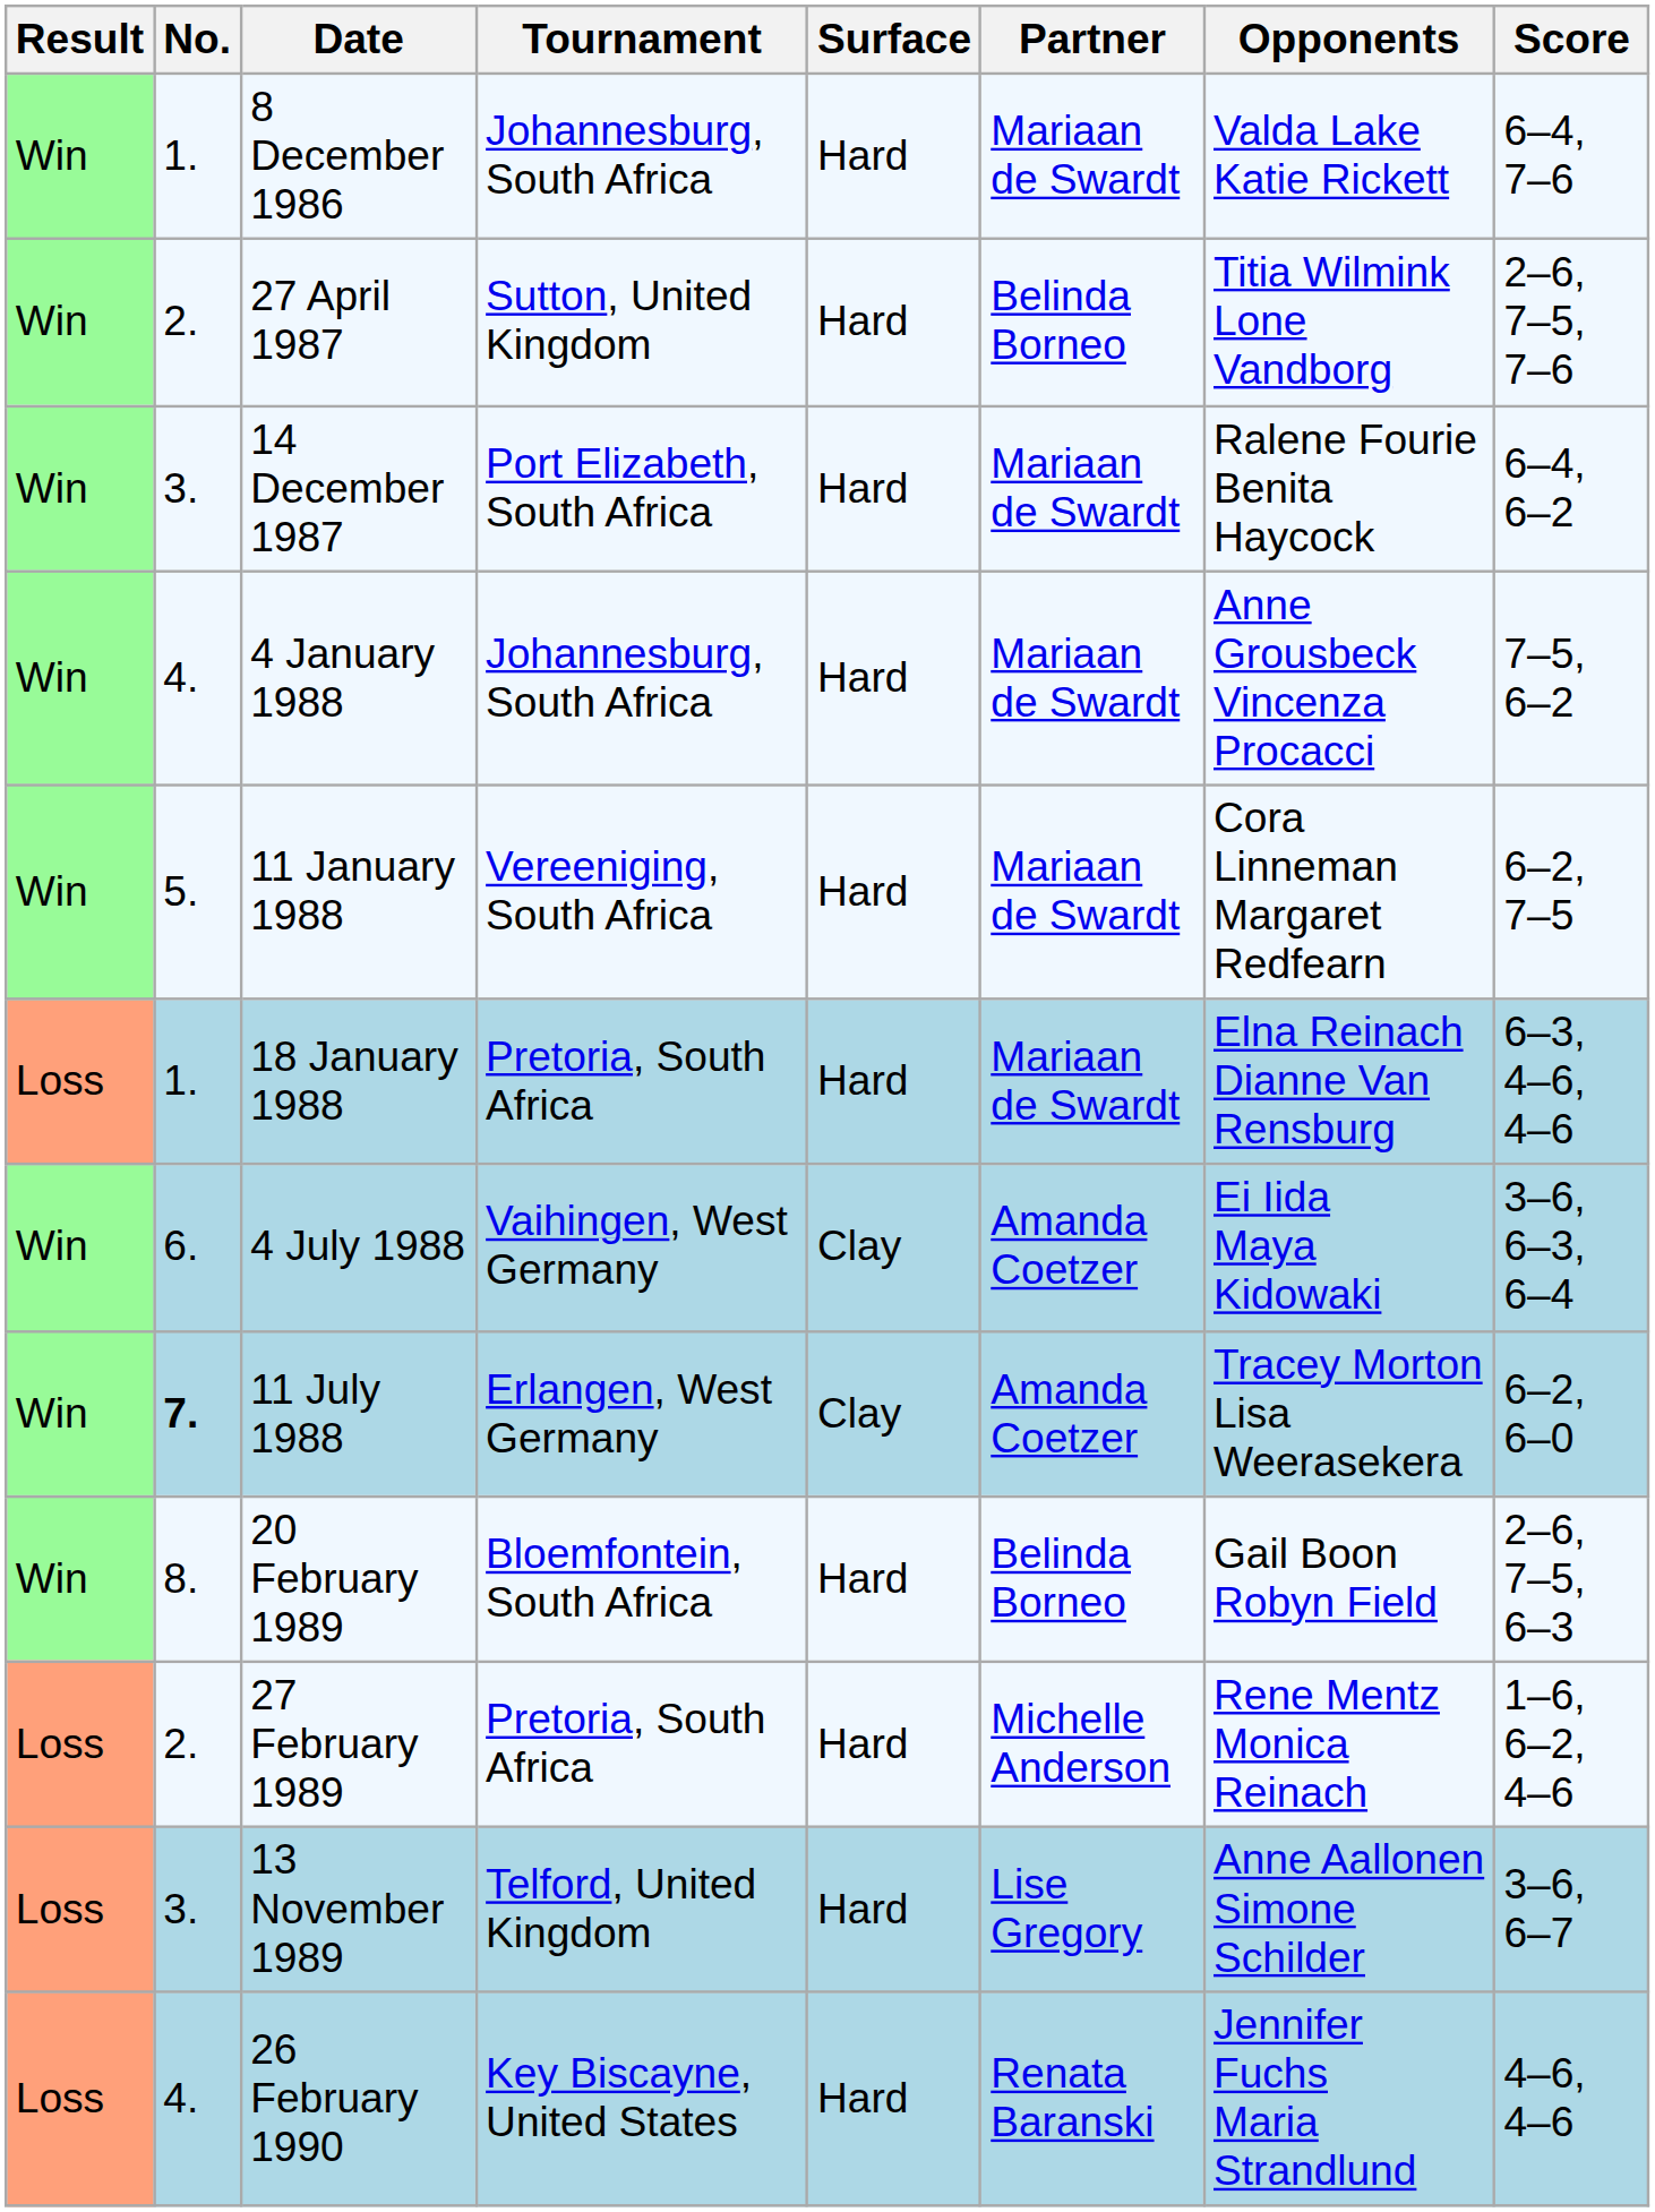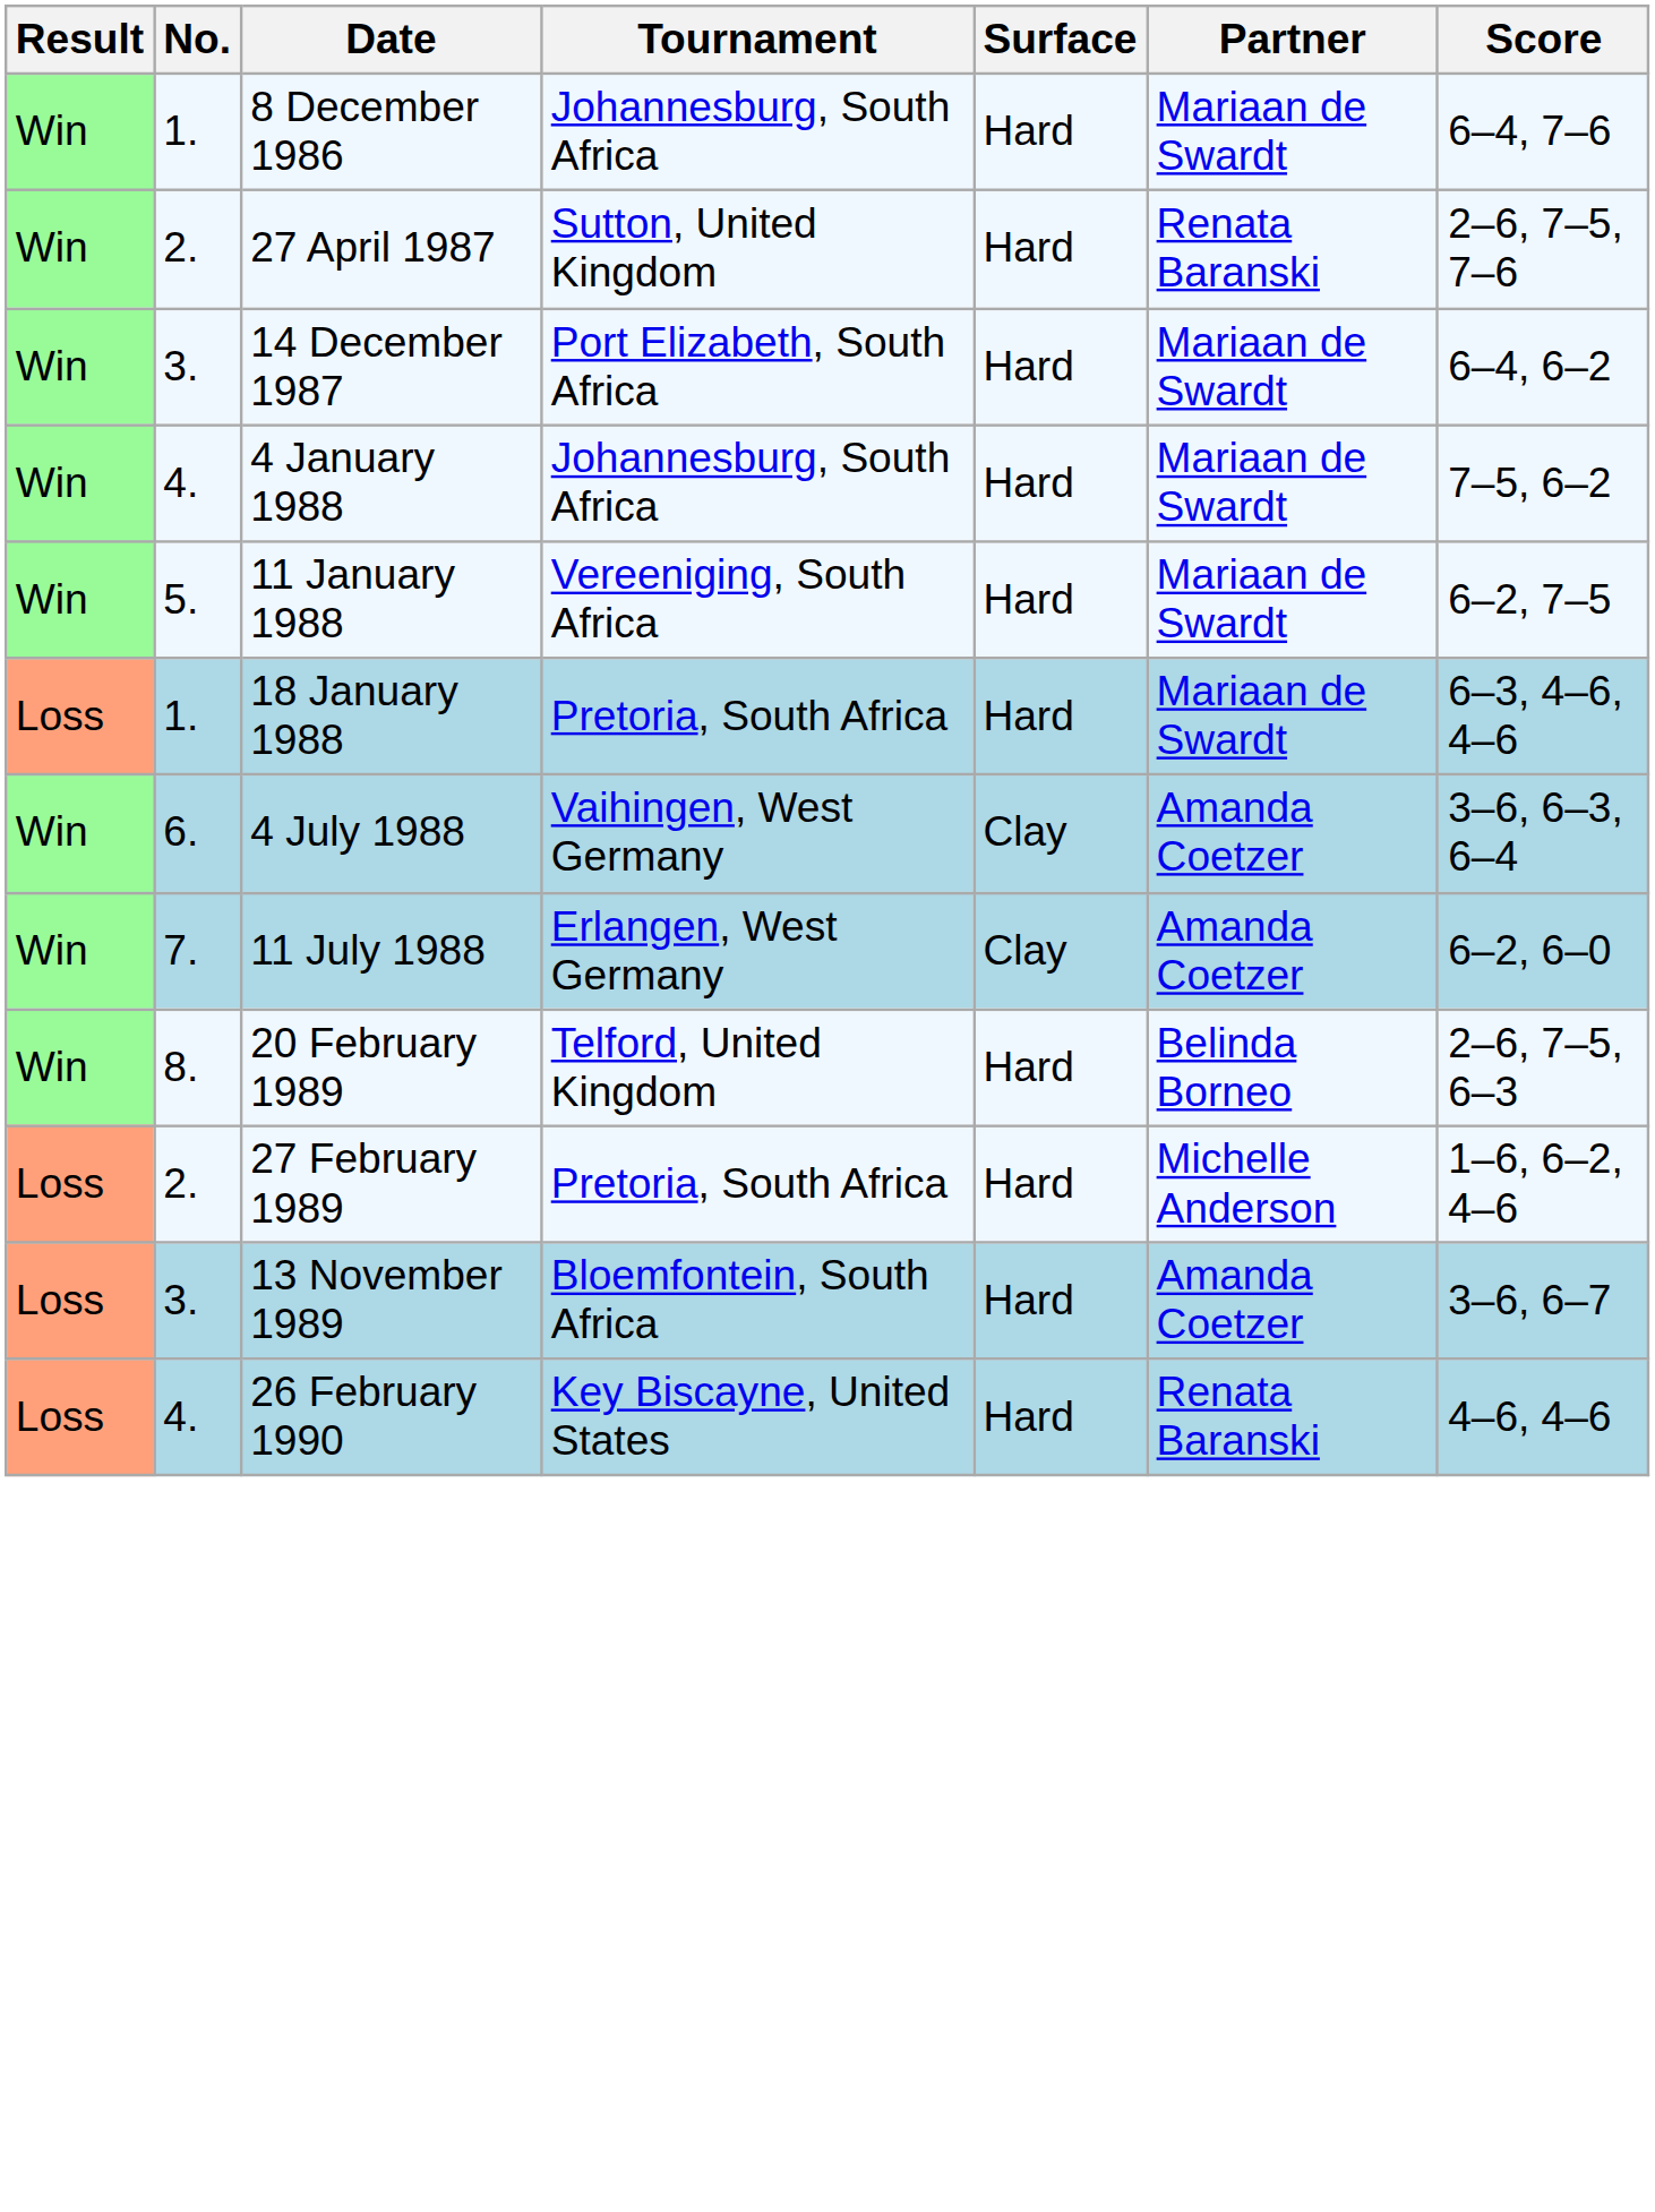 <table class="sortable wikitable" style=font-size:97%>
 <tr>
 <th>Result</th>
 <th>No.</th>
 <th>Date</th>
 <th>Tournament</th>
 <th>Surface</th>
 <th>Partner</th>
-<th>Opponents</th>
 <th>Score</th>
 </tr>
 <tr style="background:#f0f8ff;">
 <td style="background:#98fb98;">Win</td>
 <td>1.</td>
 <td>8 December 1986</td>
 <td><a href='#'>Johannesburg</a>, South Africa</td>
 <td>Hard</td>
 <td> <a href='#'>Mariaan de Swardt</a></td>
-<td> <a href='#'>Valda Lake</a> <br>  <a href='#'>Katie Rickett</a></td>
 <td>6–4, 7–6</td>
 </tr>
 <tr style="background:#f0f8ff;">
 <td style="background:#98fb98;">Win</td>
 <td>2.</td>
 <td>27 April 1987</td>
 <td><a href='#'>Sutton</a>, United Kingdom</td>
 <td>Hard</td>
-<td> <a href='#'>Belinda Borneo</a></td>
-<td> <a href='#'>Titia Wilmink</a> <br>  <a href='#'>Lone Vandborg</a></td>
+<td> <a href='#'>Renata Baranski</a></td>
 <td>2–6, 7–5, 7–6</td>
 </tr>
 <tr style="background:#f0f8ff;">
 <td style="background:#98fb98;">Win</td>
 <td>3.</td>
 <td>14 December 1987</td>
 <td><a href='#'>Port Elizabeth</a>, South Africa</td>
 <td>Hard</td>
 <td> <a href='#'>Mariaan de Swardt</a></td>
-<td> Ralene Fourie <br>  Benita Haycock</td>
 <td>6–4, 6–2</td>
 </tr>
 <tr style="background:#f0f8ff;">
 <td style="background:#98fb98;">Win</td>
 <td>4.</td>
 <td>4 January 1988</td>
 <td><a href='#'>Johannesburg</a>, South Africa</td>
 <td>Hard</td>
 <td> <a href='#'>Mariaan de Swardt</a></td>
-<td> <a href='#'>Anne Grousbeck</a> <br>  <a href='#'>Vincenza Procacci</a></td>
 <td>7–5, 6–2</td>
 </tr>
 <tr style="background:#f0f8ff;">
 <td style="background:#98fb98;">Win</td>
 <td>5.</td>
 <td>11 January 1988</td>
 <td><a href='#'>Vereeniging</a>, South Africa</td>
 <td>Hard</td>
 <td> <a href='#'>Mariaan de Swardt</a></td>
-<td> Cora Linneman <br>  Margaret Redfearn</td>
 <td>6–2, 7–5</td>
 </tr>
 <tr bgcolor=lightblue>
 <td style="background:#ffa07a;">Loss</td>
 <td>1.</td>
 <td>18 January 1988</td>
 <td><a href='#'>Pretoria</a>, South Africa</td>
 <td>Hard</td>
 <td> <a href='#'>Mariaan de Swardt</a></td>
-<td> <a href='#'>Elna Reinach</a> <br>  <a href='#'>Dianne Van Rensburg</a></td>
 <td>6–3, 4–6, 4–6</td>
 </tr>
 <tr style="background:lightblue;">
 <td style="background:#98fb98;">Win</td>
 <td>6.</td>
 <td>4 July 1988</td>
 <td><a href='#'>Vaihingen</a>, West Germany</td>
 <td>Clay</td>
 <td> <a href='#'>Amanda Coetzer</a></td>
-<td> <a href='#'>Ei Iida</a> <br>  <a href='#'>Maya Kidowaki</a></td>
 <td>3–6, 6–3, 6–4</td>
 </tr>
 <tr style="background:lightblue;">
 <td style="background:#98fb98;">Win</td>
-<td><strong>7.</strong></td>
+<td>7.</td>
 <td>11 July 1988</td>
 <td><a href='#'>Erlangen</a>, West Germany</td>
 <td>Clay</td>
 <td> <a href='#'>Amanda Coetzer</a></td>
-<td> <a href='#'>Tracey Morton</a> <br>  Lisa Weerasekera</td>
 <td>6–2, 6–0</td>
 </tr>
 <tr style="background:#f0f8ff;">
 <td style="background:#98fb98;">Win</td>
 <td>8.</td>
 <td>20 February 1989</td>
-<td><a href='#'>Bloemfontein</a>, South Africa</td>
+<td><a href='#'>Telford</a>, United Kingdom</td>
 <td>Hard</td>
 <td> <a href='#'>Belinda Borneo</a></td>
-<td> Gail Boon <br>  <a href='#'>Robyn Field</a></td>
 <td>2–6, 7–5, 6–3</td>
 </tr>
 <tr style="background:#f0f8ff;">
 <td style="background:#ffa07a;">Loss</td>
 <td>2.</td>
 <td>27 February 1989</td>
 <td><a href='#'>Pretoria</a>, South Africa</td>
 <td>Hard</td>
 <td> <a href='#'>Michelle Anderson</a></td>
-<td> <a href='#'>Rene Mentz</a> <br>  <a href='#'>Monica Reinach</a></td>
 <td>1–6, 6–2, 4–6</td>
 </tr>
 <tr style="background:lightblue;">
 <td style="background:#ffa07a;">Loss</td>
 <td>3.</td>
 <td>13 November 1989</td>
-<td><a href='#'>Telford</a>, United Kingdom</td>
+<td><a href='#'>Bloemfontein</a>, South Africa</td>
 <td>Hard</td>
-<td> <a href='#'>Lise Gregory</a></td>
-<td> <a href='#'>Anne Aallonen</a> <br>  <a href='#'>Simone Schilder</a></td>
+<td> <a href='#'>Amanda Coetzer</a></td>
 <td>3–6, 6–7</td>
 </tr>
 <tr style="background:lightblue;">
 <td style="background:#ffa07a;">Loss</td>
 <td>4.</td>
 <td>26 February 1990</td>
 <td><a href='#'>Key Biscayne</a>, United States</td>
 <td>Hard</td>
 <td> <a href='#'>Renata Baranski</a></td>
-<td> <a href='#'>Jennifer Fuchs</a> <br>  <a href='#'>Maria Strandlund</a></td>
 <td>4–6, 4–6</td>
 </tr>
 </table>
